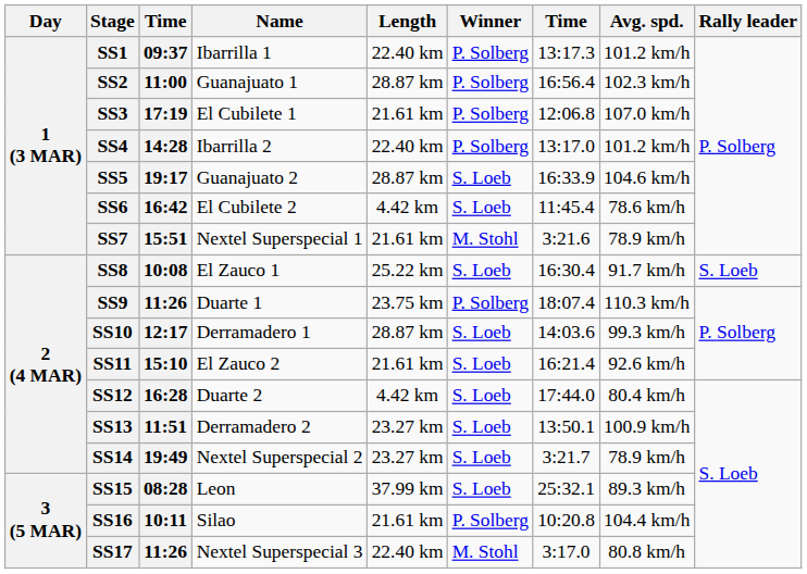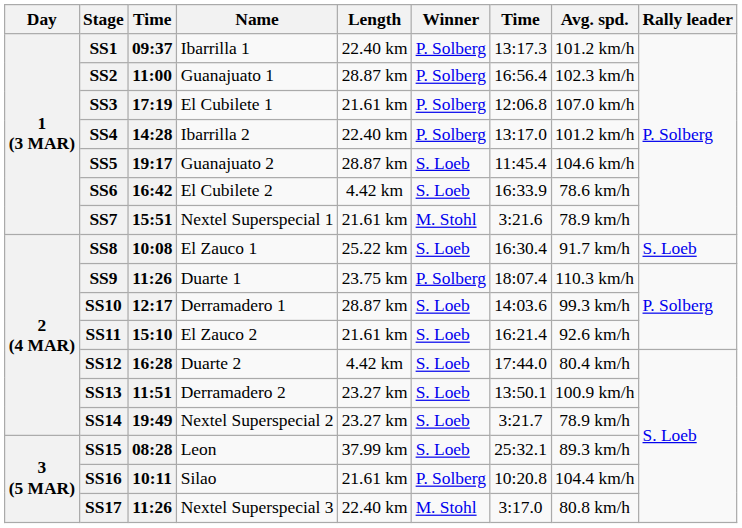 <table class="wikitable" style="text-align: center; font-size: 90%; max-width: 950px;">
 <tr>
 <th>Day</th>
 <th>Stage</th>
 <th>Time</th>
 <th>Name</th>
 <th>Length</th>
 <th>Winner</th>
 <th>Time</th>
 <th>Avg. spd.</th>
 <th>Rally leader</th>
 </tr>
 <tr>
 <th rowspan=7>1<br> (3 MAR)</th>
 <th>SS1</th>
 <th>09:37</th>
 <td align=left>Ibarrilla 1</td>
 <td>22.40 km</td>
 <td align=left> <a href='#'>P. Solberg</a></td>
 <td>13:17.3</td>
 <td>101.2 km/h</td>
 <td align=left rowspan=7> <a href='#'>P. Solberg</a></td>
 </tr>
 <tr>
 <th>SS2</th>
 <th>11:00</th>
 <td align=left>Guanajuato 1</td>
 <td>28.87 km</td>
 <td align=left> <a href='#'>P. Solberg</a></td>
 <td>16:56.4</td>
 <td>102.3 km/h</td>
 </tr>
 <tr>
 <th>SS3</th>
 <th>17:19</th>
 <td align=left>El Cubilete 1</td>
 <td>21.61 km</td>
 <td align=left> <a href='#'>P. Solberg</a></td>
 <td>12:06.8</td>
 <td>107.0 km/h</td>
 </tr>
 <tr>
 <th>SS4</th>
 <th>14:28</th>
 <td align=left>Ibarrilla 2</td>
 <td>22.40 km</td>
 <td align=left> <a href='#'>P. Solberg</a></td>
 <td>13:17.0</td>
 <td>101.2 km/h</td>
 </tr>
 <tr>
 <th>SS5</th>
 <th>19:17</th>
 <td align=left>Guanajuato 2</td>
 <td>28.87 km</td>
 <td align=left> <a href='#'>S. Loeb</a></td>
-<td>16:33.9</td>
+<td>11:45.4</td>
 <td>104.6 km/h</td>
 </tr>
 <tr>
 <th>SS6</th>
 <th>16:42</th>
 <td align=left>El Cubilete 2</td>
 <td>4.42 km</td>
 <td align=left> <a href='#'>S. Loeb</a></td>
-<td>11:45.4</td>
+<td>16:33.9</td>
 <td>78.6 km/h</td>
 </tr>
 <tr>
 <th>SS7</th>
 <th>15:51</th>
 <td align=left>Nextel Superspecial 1</td>
 <td>21.61 km</td>
 <td align=left> <a href='#'>M. Stohl</a></td>
 <td>3:21.6</td>
 <td>78.9 km/h</td>
 </tr>
 <tr>
 <th rowspan=7>2<br> (4 MAR)</th>
 <th>SS8</th>
 <th>10:08</th>
 <td align=left>El Zauco 1</td>
 <td>25.22 km</td>
 <td align=left> <a href='#'>S. Loeb</a></td>
 <td>16:30.4</td>
 <td>91.7 km/h</td>
 <td align=left> <a href='#'>S. Loeb</a></td>
 </tr>
 <tr>
 <th>SS9</th>
 <th>11:26</th>
 <td align=left>Duarte 1</td>
 <td>23.75 km</td>
 <td align=left> <a href='#'>P. Solberg</a></td>
 <td>18:07.4</td>
 <td>110.3 km/h</td>
 <td align=left rowspan=3> <a href='#'>P. Solberg</a></td>
 </tr>
 <tr>
 <th>SS10</th>
 <th>12:17</th>
 <td align=left>Derramadero 1</td>
 <td>28.87 km</td>
 <td align=left> <a href='#'>S. Loeb</a></td>
 <td>14:03.6</td>
 <td>99.3 km/h</td>
 </tr>
 <tr>
 <th>SS11</th>
 <th>15:10</th>
 <td align=left>El Zauco 2</td>
 <td>21.61 km</td>
 <td align=left> <a href='#'>S. Loeb</a></td>
 <td>16:21.4</td>
 <td>92.6 km/h</td>
 </tr>
 <tr>
 <th>SS12</th>
 <th>16:28</th>
 <td align=left>Duarte 2</td>
 <td>4.42 km</td>
 <td align=left> <a href='#'>S. Loeb</a></td>
 <td>17:44.0</td>
 <td>80.4 km/h</td>
 <td align=left rowspan=6> <a href='#'>S. Loeb</a></td>
 </tr>
 <tr>
 <th>SS13</th>
 <th>11:51</th>
 <td align=left>Derramadero 2</td>
 <td>23.27 km</td>
 <td align=left> <a href='#'>S. Loeb</a></td>
 <td>13:50.1</td>
 <td>100.9 km/h</td>
 </tr>
 <tr>
 <th>SS14</th>
 <th>19:49</th>
 <td align=left>Nextel Superspecial 2</td>
 <td>23.27 km</td>
 <td align=left> <a href='#'>S. Loeb</a></td>
 <td>3:21.7</td>
 <td>78.9 km/h</td>
 </tr>
 <tr>
 <th rowspan=3>3<br> (5 MAR)</th>
 <th>SS15</th>
 <th>08:28</th>
 <td align=left>Leon</td>
 <td>37.99 km</td>
 <td align=left> <a href='#'>S. Loeb</a></td>
 <td>25:32.1</td>
 <td>89.3 km/h</td>
 </tr>
 <tr>
 <th>SS16</th>
 <th>10:11</th>
 <td align=left>Silao</td>
 <td>21.61 km</td>
 <td align=left> <a href='#'>P. Solberg</a></td>
 <td>10:20.8</td>
 <td>104.4 km/h</td>
 </tr>
 <tr>
 <th>SS17</th>
 <th>11:26</th>
 <td align=left>Nextel Superspecial 3</td>
 <td>22.40 km</td>
 <td align=left> <a href='#'>M. Stohl</a></td>
 <td>3:17.0</td>
 <td>80.8 km/h</td>
 </tr>
 </table>
